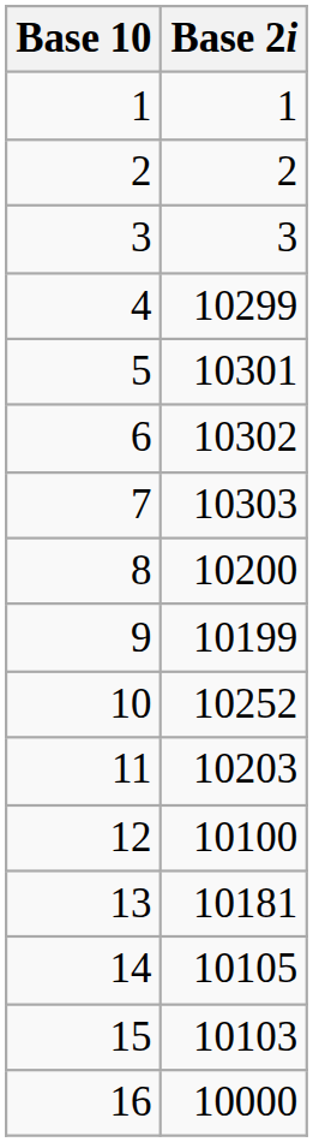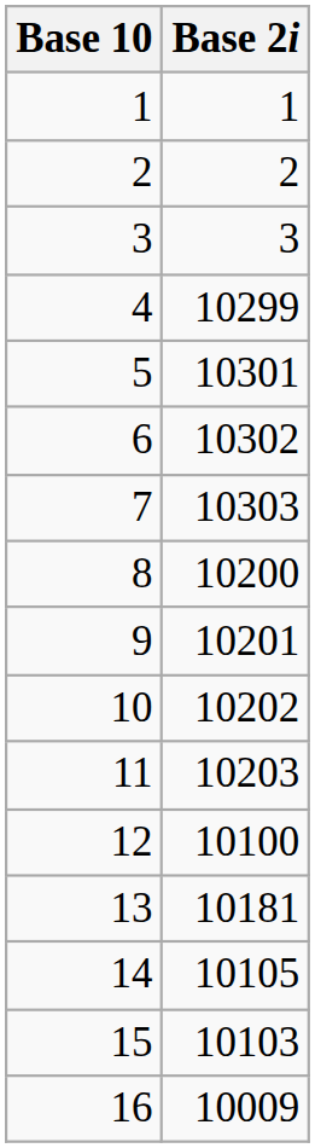 <table class="wikitable" style="text-align:right">
 <tr>
 <th>Base 10</th>
 <th>Base 2<em>i</em></th>
 </tr>
 <tr>
 <td>1</td>
 <td><em> </em>1 </td>
 </tr>
 <tr>
 <td>2</td>
 <td><em> </em>2</td>
 </tr>
 <tr>
 <td>3</td>
 <td><em> </em>3</td>
 </tr>
 <tr>
 <td>4</td>
 <td><em> </em>10299</td>
 </tr>
 <tr>
 <td>5</td>
 <td><em> </em>10301</td>
 </tr>
 <tr>
 <td>6</td>
 <td><em> </em>10302</td>
 </tr>
 <tr>
 <td>7</td>
 <td><em> </em>10303</td>
 </tr>
 <tr>
 <td>8</td>
 <td><em> </em>10200</td>
 </tr>
 <tr>
 <td>9</td>
-<td><em> </em>10199</td>
+<td><em> </em>10201</td>
 </tr>
 <tr>
 <td>10</td>
-<td><em> </em>10252</td>
+<td><em> </em>10202</td>
 </tr>
 <tr>
 <td>11</td>
 <td><em> </em>10203</td>
 </tr>
 <tr>
 <td>12</td>
 <td><em> </em>10100</td>
 </tr>
 <tr>
 <td>13</td>
 <td><em> </em>10181</td>
 </tr>
 <tr>
 <td>14</td>
 <td><em> </em>10105</td>
 </tr>
 <tr>
 <td>15</td>
 <td><em> </em>10103</td>
 </tr>
 <tr>
 <td>16</td>
-<td><em> </em>10000</td>
+<td><em> </em>10009</td>
 </tr>
 </table>
